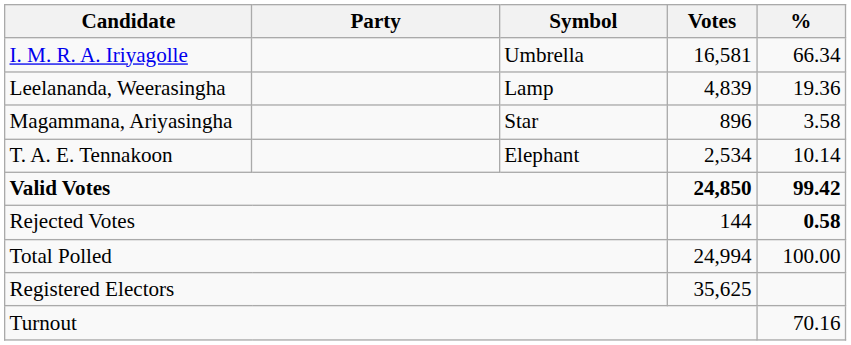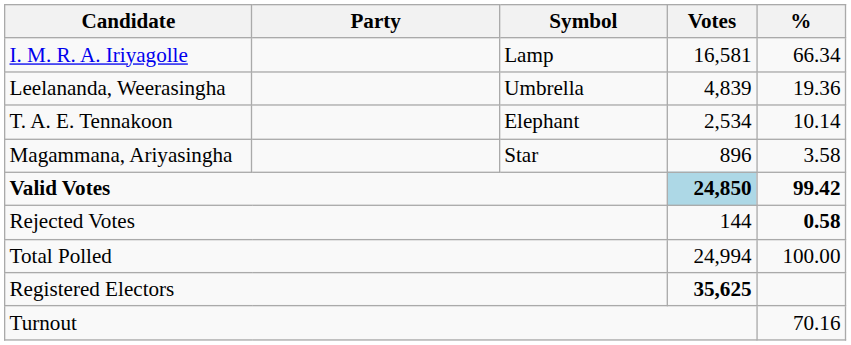 <table class="wikitable" border="1" style="text-align:right;">
 <tr>
 <th align=left width="180">Candidate</th>
 <th align=left width="180">Party</th>
 <th align=left width="120">Symbol</th>
 <th align=left width="60">Votes</th>
 <th align=left width="60">%</th>
 </tr>
 <tr>
 <td align=left><a href='#'>I. M. R. A. Iriyagolle</a></td>
 <td align=left></td>
-<td align=left>Umbrella</td>
+<td align=left>Lamp</td>
 <td>16,581</td>
 <td>66.34</td>
 </tr>
 <tr>
 <td align=left>Leelananda, Weerasingha</td>
 <td align=left></td>
-<td align=left>Lamp</td>
+<td align=left>Umbrella</td>
 <td>4,839</td>
 <td>19.36</td>
+</tr>
+<tr>
+<td align=left>T. A. E. Tennakoon</td>
+<td align=left></td>
+<td align=left>Elephant</td>
+<td>2,534</td>
+<td>10.14</td>
 </tr>
 <tr>
 <td align=left>Magammana, Ariyasingha</td>
 <td align=left></td>
 <td align=left>Star</td>
 <td>896</td>
 <td>3.58</td>
 </tr>
 <tr>
-<td align=left>T. A. E. Tennakoon</td>
-<td align=left></td>
-<td align=left>Elephant</td>
-<td>2,534</td>
-<td>10.14</td>
-</tr>
-<tr>
 <td align=left colspan=3><strong>Valid Votes</strong></td>
-<td><strong>24,850</strong></td>
+<td style="background: lightblue;"><strong>24,850</strong></td>
 <td><strong>99.42</strong></td>
 </tr>
 <tr>
 <td align=left colspan=3>Rejected Votes</td>
 <td>144</td>
 <td><strong>0.58</strong></td>
 </tr>
 <tr>
 <td align=left colspan=3>Total Polled</td>
 <td>24,994</td>
 <td>100.00</td>
 </tr>
 <tr>
 <td align=left colspan=3>Registered Electors</td>
-<td>35,625</td>
+<td><strong>35,625</strong></td>
 <td></td>
 </tr>
 <tr>
 <td align=left colspan=4>Turnout</td>
 <td>70.16</td>
 </tr>
 </table>
